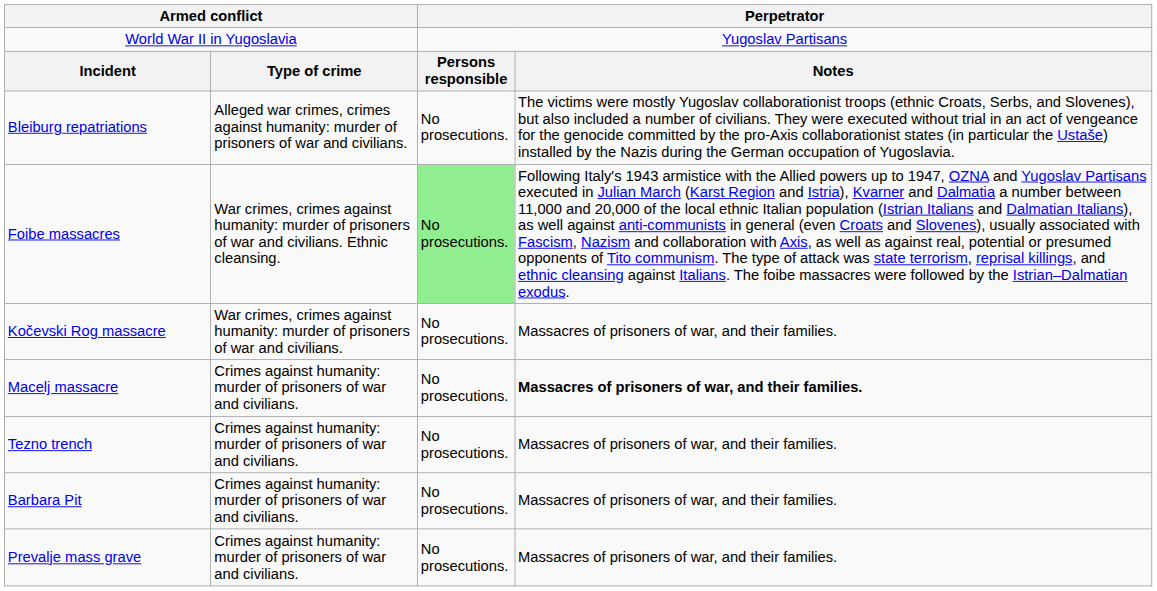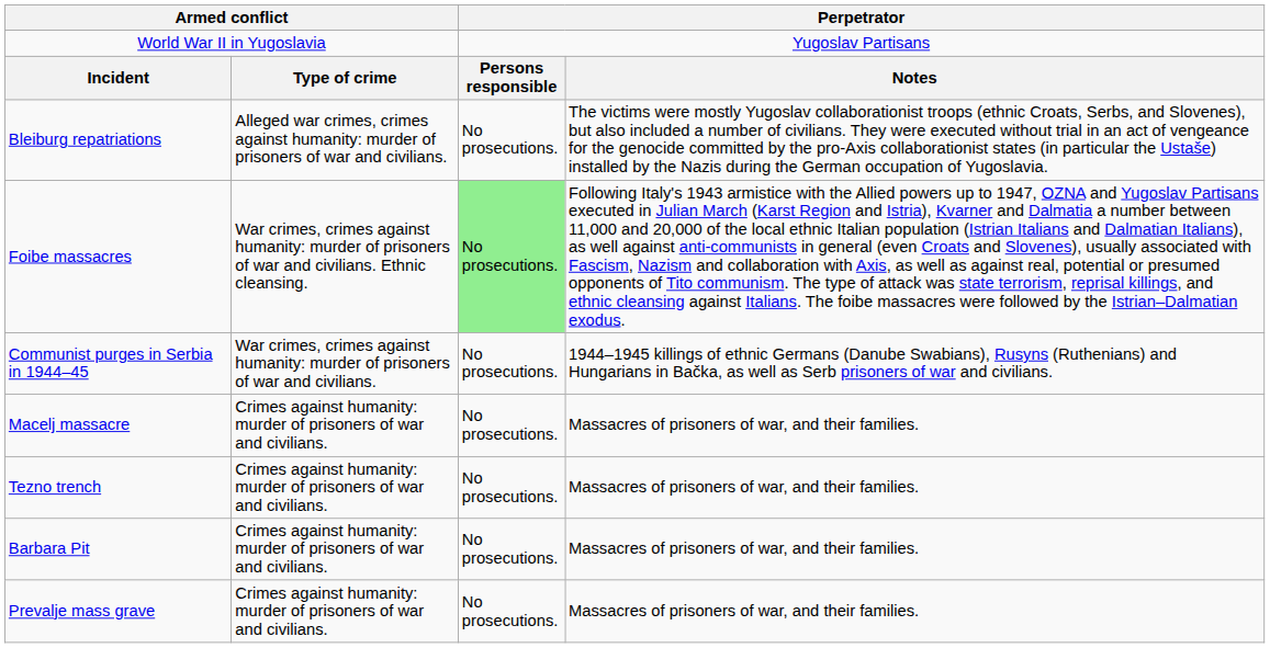 <table class="wikitable">
 <tr>
 <th colspan="2" style="text-align:center;">Armed conflict</th>
 <th colspan="2" style="text-align:center;">Perpetrator</th>
 </tr>
 <tr>
 <td colspan="2" style="text-align:center;"><a href='#'>World War II in Yugoslavia</a></td>
 <td colspan="2" style="text-align:center;"><a href='#'>Yugoslav Partisans</a></td>
 </tr>
 <tr>
 <th>Incident</th>
 <th>Type of crime</th>
 <th>Persons<br>responsible</th>
 <th>Notes</th>
 </tr>
 <tr>
 <td><a href='#'>Bleiburg repatriations</a></td>
 <td>Alleged war crimes, crimes against humanity: murder of prisoners of war and civilians.</td>
 <td>No prosecutions.</td>
 <td>The victims were mostly Yugoslav collaborationist troops (ethnic Croats, Serbs, and Slovenes), but also included a number of civilians. They were executed without trial in an act of vengeance for the genocide committed by the pro-Axis collaborationist states (in particular the <a href='#'>Ustaše</a>) installed by the Nazis during the German occupation of Yugoslavia.</td>
 </tr>
 <tr>
 <td style="width:18%;"><a href='#'>Foibe massacres</a></td>
 <td style="width:18%;">War crimes, crimes against humanity: murder of prisoners of war and civilians. Ethnic cleansing.</td>
 <td style="background: lightgreen;">No prosecutions.</td>
 <td>Following Italy's 1943 armistice with the Allied powers up to 1947, <a href='#'>OZNA</a> and <a href='#'>Yugoslav Partisans</a> executed in <a href='#'>Julian March</a> (<a href='#'>Karst Region</a> and <a href='#'>Istria</a>), <a href='#'>Kvarner</a> and <a href='#'>Dalmatia</a> a number between 11,000 and 20,000 of the local ethnic Italian population (<a href='#'>Istrian Italians</a> and <a href='#'>Dalmatian Italians</a>), as well against <a href='#'>anti-communists</a> in general (even <a href='#'>Croats</a> and <a href='#'>Slovenes</a>), usually associated with <a href='#'>Fascism</a>, <a href='#'>Nazism</a> and collaboration with <a href='#'>Axis</a>, as well as against real, potential or presumed opponents of <a href='#'>Tito communism</a>. The type of attack was <a href='#'>state terrorism</a>, <a href='#'>reprisal killings</a>, and <a href='#'>ethnic cleansing</a> against <a href='#'>Italians</a>. The foibe massacres were followed by the <a href='#'>Istrian–Dalmatian exodus</a>.</td>
 </tr>
 <tr>
-<td><a href='#'>Kočevski Rog massacre</a></td>
+<td><a href='#'>Communist purges in Serbia in 1944–45</a></td>
 <td>War crimes, crimes against humanity: murder of prisoners of war and civilians.</td>
 <td>No prosecutions.</td>
-<td>Massacres of prisoners of war, and their families.</td>
+<td>1944–1945 killings of ethnic Germans (Danube Swabians), <a href='#'>Rusyns</a> (Ruthenians) and Hungarians in Bačka, as well as Serb <a href='#'>prisoners of war</a> and civilians.</td>
 </tr>
 <tr>
 <td><a href='#'>Macelj massacre</a></td>
 <td>Crimes against humanity: murder of prisoners of war and civilians.</td>
 <td>No prosecutions.</td>
-<td><strong>Massacres of prisoners of war, and their families.</strong></td>
+<td>Massacres of prisoners of war, and their families.</td>
 </tr>
 <tr>
 <td><a href='#'>Tezno trench</a></td>
 <td>Crimes against humanity: murder of prisoners of war and civilians.</td>
 <td>No prosecutions.</td>
 <td>Massacres of prisoners of war, and their families.</td>
 </tr>
 <tr>
 <td><a href='#'>Barbara Pit</a></td>
 <td>Crimes against humanity: murder of prisoners of war and civilians.</td>
 <td>No prosecutions.</td>
 <td>Massacres of prisoners of war, and their families.</td>
 </tr>
 <tr>
 <td><a href='#'>Prevalje mass grave</a></td>
 <td>Crimes against humanity: murder of prisoners of war and civilians.</td>
 <td>No prosecutions.</td>
 <td>Massacres of prisoners of war, and their families.</td>
 </tr>
 </table>
